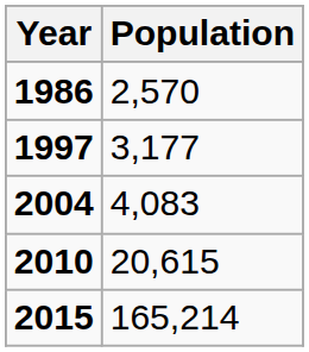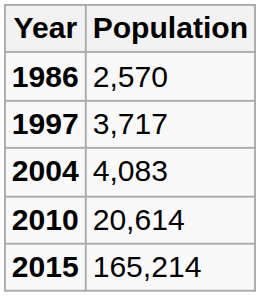 <table class="wikitable">
 <tr>
 <th>Year</th>
 <th>Population</th>
 </tr>
 <tr>
 <td><strong>1986</strong></td>
 <td>2,570</td>
 </tr>
 <tr>
 <td><strong>1997</strong></td>
-<td>3,177</td>
+<td>3,717</td>
 </tr>
 <tr>
 <td><strong>2004</strong></td>
 <td>4,083</td>
 </tr>
 <tr>
 <td><strong>2010</strong></td>
-<td>20,615</td>
+<td>20,614</td>
 </tr>
 <tr>
 <td><strong>2015</strong></td>
 <td>165,214</td>
 </tr>
 </table>
